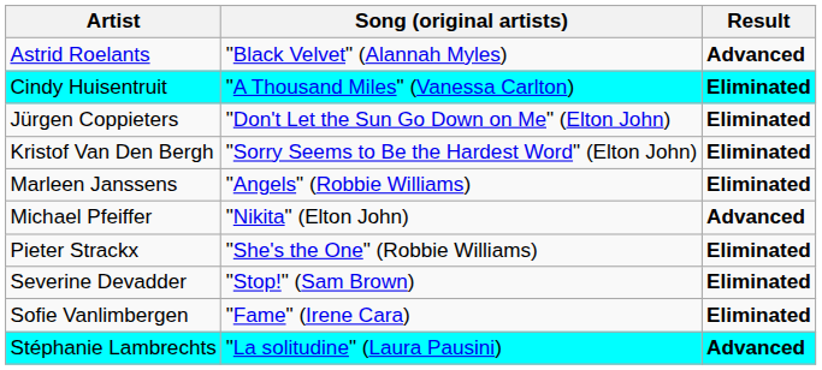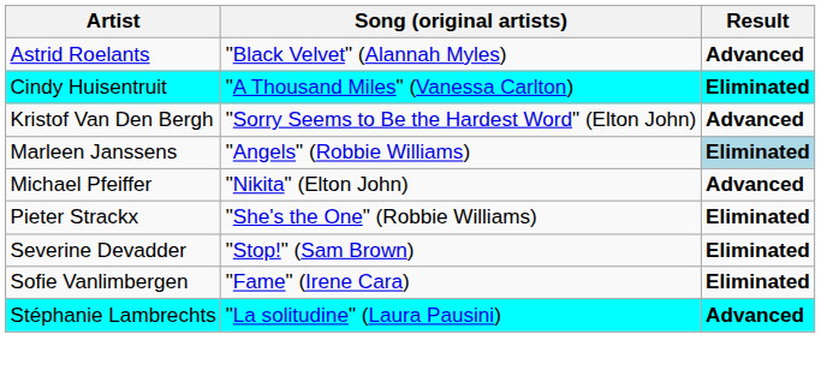 <table class=wikitable>
 <tr>
 <th>Artist</th>
 <th>Song (original artists)</th>
 <th>Result</th>
 </tr>
 <tr>
 <td><a href='#'>Astrid Roelants</a></td>
 <td>"<a href='#'>Black Velvet</a>" (<a href='#'>Alannah Myles</a>)</td>
 <td><strong>Advanced</strong></td>
 </tr>
 <tr style="background:cyan;">
 <td>Cindy Huisentruit</td>
 <td>"<a href='#'>A Thousand Miles</a>" (<a href='#'>Vanessa Carlton</a>)</td>
 <td><strong>Eliminated</strong></td>
 </tr>
 <tr>
-<td>Jürgen Coppieters</td>
-<td>"<a href='#'>Don't Let the Sun Go Down on Me</a>" (<a href='#'>Elton John</a>)</td>
-<td><strong>Eliminated</strong></td>
-</tr>
-<tr>
 <td>Kristof Van Den Bergh</td>
 <td>"<a href='#'>Sorry Seems to Be the Hardest Word</a>" (Elton John)</td>
-<td><strong>Eliminated</strong></td>
+<td><strong>Advanced</strong></td>
 </tr>
 <tr>
 <td>Marleen Janssens</td>
 <td>"<a href='#'>Angels</a>" (<a href='#'>Robbie Williams</a>)</td>
-<td><strong>Eliminated</strong></td>
+<td style="background: lightblue;"><strong>Eliminated</strong></td>
 </tr>
 <tr>
 <td>Michael Pfeiffer</td>
 <td>"<a href='#'>Nikita</a>" (Elton John)</td>
 <td><strong>Advanced</strong></td>
 </tr>
 <tr>
 <td>Pieter Strackx</td>
 <td>"<a href='#'>She's the One</a>" (Robbie Williams)</td>
 <td><strong>Eliminated</strong></td>
 </tr>
 <tr>
 <td>Severine Devadder</td>
 <td>"<a href='#'>Stop!</a>" (<a href='#'>Sam Brown</a>)</td>
 <td><strong>Eliminated</strong></td>
 </tr>
 <tr>
 <td>Sofie Vanlimbergen</td>
 <td>"<a href='#'>Fame</a>" (<a href='#'>Irene Cara</a>)</td>
 <td><strong>Eliminated</strong></td>
 </tr>
 <tr style="background:cyan;">
 <td>Stéphanie Lambrechts</td>
 <td>"<a href='#'>La solitudine</a>" (<a href='#'>Laura Pausini</a>)</td>
 <td><strong>Advanced</strong></td>
 </tr>
 </table>
